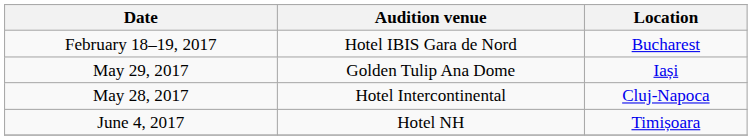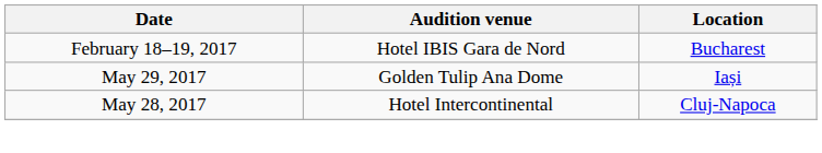 <table class="wikitable" style="text-align:center; line-height:17px; width:55%;">
 <tr>
 <th>Date</th>
 <th>Audition venue</th>
 <th>Location</th>
 </tr>
 <tr>
 <td>February 18–19, 2017</td>
 <td>Hotel IBIS Gara de Nord</td>
 <td><a href='#'>Bucharest</a></td>
 </tr>
 <tr>
 <td>May 29, 2017</td>
 <td>Golden Tulip Ana Dome</td>
 <td><a href='#'>Iași</a></td>
 </tr>
 <tr>
 <td>May 28, 2017</td>
 <td>Hotel Intercontinental</td>
 <td><a href='#'>Cluj-Napoca</a></td>
 </tr>
 <tr>
-<td>June 4, 2017</td>
-<td>Hotel NH</td>
-<td><a href='#'>Timișoara</a></td>
-</tr>
-<tr>
 </tr>
 </table>
